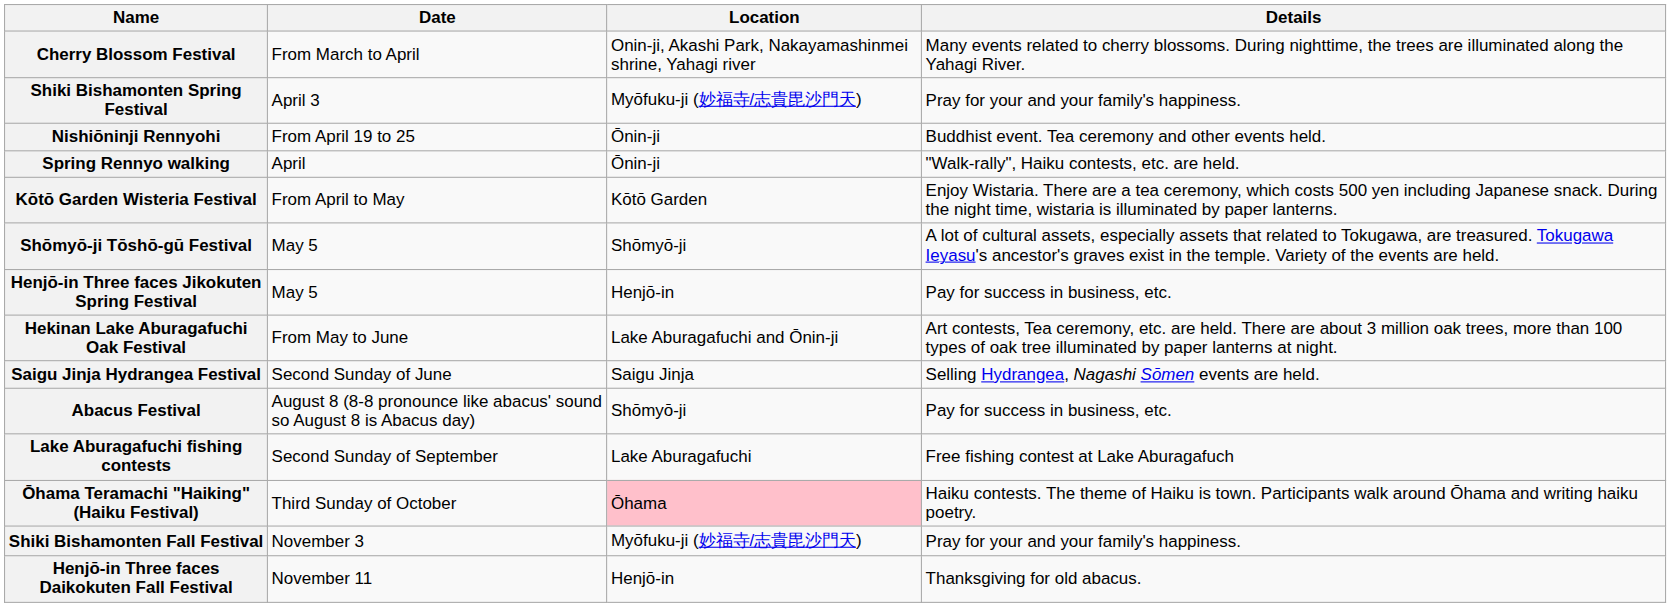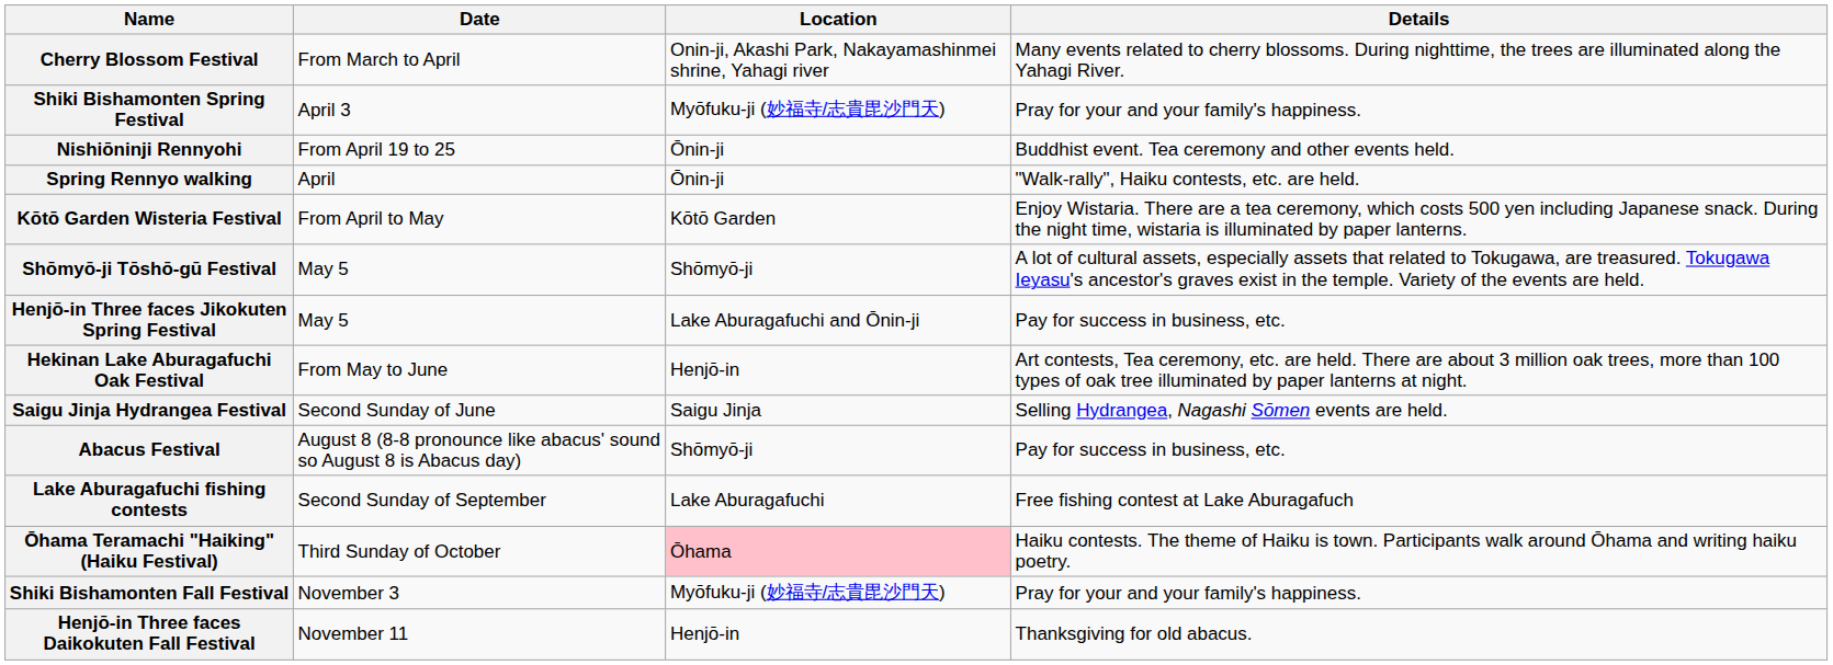 <table class="wikitable">
 <tr>
 <th>Name</th>
 <th>Date</th>
 <th>Location</th>
 <th>Details</th>
 </tr>
 <tr>
 <th>Cherry Blossom Festival<br></th>
 <td>From March to April</td>
 <td>Onin-ji, Akashi Park, Nakayamashinmei shrine, Yahagi river</td>
 <td>Many events related to cherry blossoms. During nighttime, the trees are illuminated along the Yahagi River.</td>
 </tr>
 <tr>
 <th>Shiki Bishamonten Spring Festival</th>
 <td>April 3</td>
 <td>Myōfuku-ji (<a href='#'>妙福寺/志貴毘沙門天</a>)</td>
 <td>Pray for your and your family's happiness.</td>
 </tr>
 <tr>
 <th>Nishiōninji Rennyohi</th>
 <td>From April 19 to 25</td>
 <td>Ōnin-ji</td>
 <td>Buddhist event. Tea ceremony and other events held.</td>
 </tr>
 <tr>
 <th>Spring Rennyo walking</th>
 <td>April</td>
 <td>Ōnin-ji</td>
 <td>"Walk-rally", Haiku contests, etc. are held.</td>
 </tr>
 <tr>
 <th>Kōtō Garden Wisteria Festival<br></th>
 <td>From April to May</td>
 <td>Kōtō Garden</td>
 <td>Enjoy Wistaria. There are a tea ceremony, which costs 500 yen including Japanese snack. During the night time, wistaria is illuminated by paper lanterns.</td>
 </tr>
 <tr>
 <th>Shōmyō-ji Tōshō-gū Festival</th>
 <td>May 5</td>
 <td>Shōmyō-ji</td>
 <td>A lot of cultural assets, especially assets that related to Tokugawa, are treasured. <a href='#'>Tokugawa Ieyasu</a>'s ancestor's graves exist in the temple. Variety of the events are held.</td>
 </tr>
 <tr>
 <th>Henjō-in Three faces Jikokuten Spring Festival</th>
 <td>May 5</td>
-<td>Henjō-in</td>
+<td>Lake Aburagafuchi and Ōnin-ji</td>
 <td>Pay for success in business, etc.</td>
 </tr>
 <tr>
 <th>Hekinan Lake Aburagafuchi Oak Festival</th>
 <td>From May to June</td>
-<td>Lake Aburagafuchi and Ōnin-ji</td>
+<td>Henjō-in</td>
 <td>Art contests, Tea ceremony, etc. are held. There are about 3 million oak trees, more than 100 types of oak tree illuminated by paper lanterns at night.</td>
 </tr>
 <tr>
 <th>Saigu Jinja Hydrangea Festival</th>
 <td>Second Sunday of June</td>
 <td>Saigu Jinja</td>
 <td>Selling <a href='#'>Hydrangea</a>, <em>Nagashi <a href='#'>Sōmen</a></em> events are held.</td>
 </tr>
 <tr>
 <th>Abacus Festival</th>
 <td>August 8 (8-8 pronounce like abacus' sound so August 8 is Abacus day)</td>
 <td>Shōmyō-ji</td>
 <td>Pay for success in business, etc.</td>
 </tr>
 <tr>
 <th>Lake Aburagafuchi fishing contests</th>
 <td>Second Sunday of September</td>
 <td>Lake Aburagafuchi</td>
 <td>Free fishing contest at Lake Aburagafuch</td>
 </tr>
 <tr>
 <th>Ōhama Teramachi "Haiking" (Haiku Festival)</th>
 <td>Third Sunday of October</td>
 <td style="background: pink;">Ōhama</td>
 <td>Haiku contests. The theme of Haiku is town. Participants walk around Ōhama and writing haiku poetry.</td>
 </tr>
 <tr>
 <th>Shiki Bishamonten Fall Festival</th>
 <td>November 3</td>
 <td>Myōfuku-ji (<a href='#'>妙福寺/志貴毘沙門天</a>)</td>
 <td>Pray for your and your family's happiness.</td>
 </tr>
 <tr>
 <th>Henjō-in Three faces Daikokuten Fall Festival</th>
 <td>November 11</td>
 <td>Henjō-in</td>
 <td>Thanksgiving for old abacus.</td>
 </tr>
 </table>
